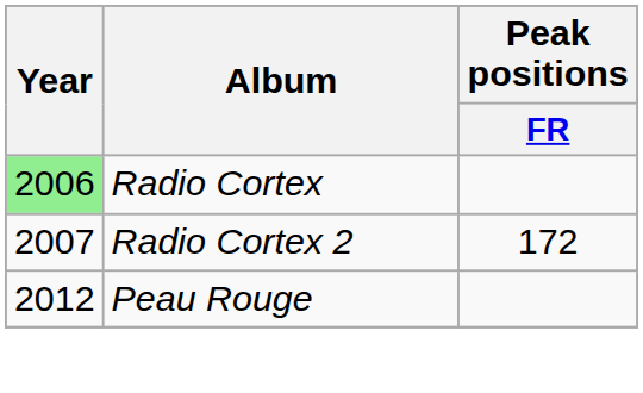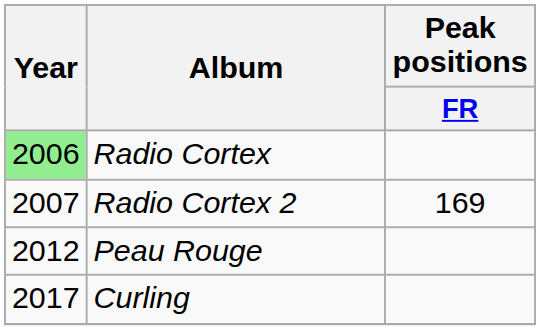 <table class="wikitable">
 <tr>
 <th rowspan="2" style="text-align:center; width:10px;">Year</th>
 <th rowspan="2" style="text-align:center; width:150px;">Album</th>
 <th style="text-align:center; width:20px;">Peak positions</th>
 </tr>
 <tr>
 <th scope="col" style="width:3em;font-size:90%;"><a href='#'>FR</a><br></th>
 </tr>
 <tr>
 <td style="background: lightgreen; text-align:center;">2006</td>
 <td><em>Radio Cortex</em></td>
 <td style="text-align:center;"></td>
 </tr>
 <tr>
 <td style="text-align:center;">2007</td>
 <td><em>Radio Cortex 2</em></td>
-<td style="text-align:center;">172</td>
+<td style="text-align:center;">169</td>
 </tr>
 <tr>
 <td style="text-align:center;">2012</td>
 <td><em>Peau Rouge</em></td>
 <td style="text-align:center;"></td>
 </tr>
 <tr>
+<td style="text-align:center;">2017</td>
+<td><em>Curling</em></td>
+<td style="text-align:center;"></td>
+</tr>
+<tr>
 </tr>
 </table>
